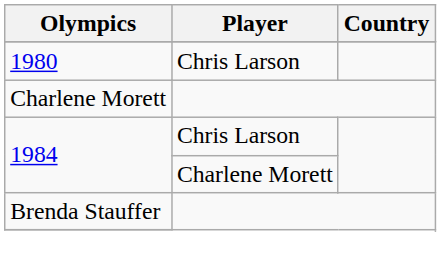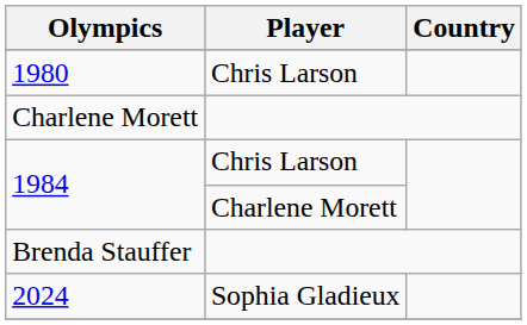 <table class="wikitable">
 <tr>
 <th width=>Olympics</th>
 <th width=>Player</th>
 <th width=>Country</th>
 </tr>
 <tr>
 </tr>
 <tr>
 <td rowspan="2"><a href='#'>1980</a></td>
 <td>Chris Larson</td>
 <td rowspan="2"></td>
 </tr>
 <tr>
 </tr>
 <tr>
 <td>Charlene Morett</td>
 </tr>
 <tr>
 <td rowspan="3"><a href='#'>1984</a></td>
 <td>Chris Larson</td>
 <td rowspan="3"></td>
 </tr>
 <tr>
 <td>Charlene Morett</td>
 </tr>
 <tr>
 </tr>
 <tr>
 <td>Brenda Stauffer</td>
 </tr>
 <tr>
+<td><a href='#'>2024</a></td>
+<td>Sophia Gladieux</td>
+<td></td>
+</tr>
+<tr>
 </tr>
 </table>
